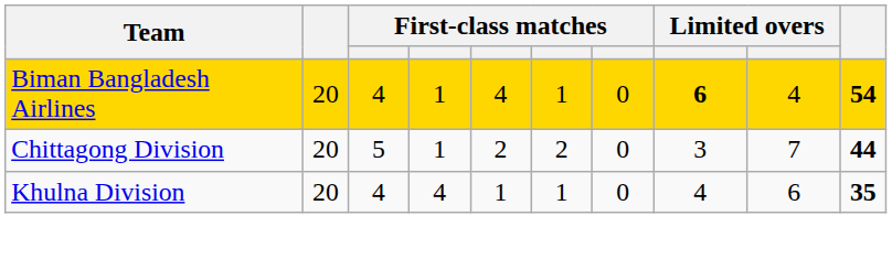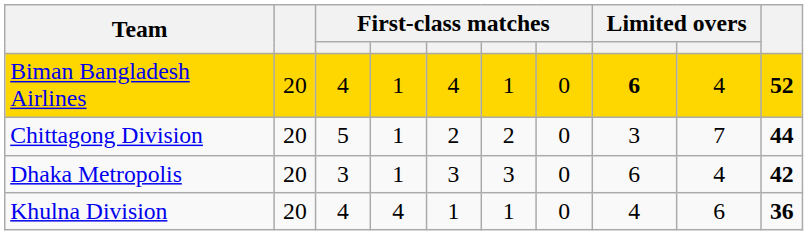 <table class="wikitable">
 <tr>
 <th width=175 rowspan="2">Team</th>
 <th valign="bottom" width=20 rowspan="2"></th>
 <th width=150 colspan="5">First-class matches</th>
 <th colspan="2" width=100>Limited overs</th>
 <th valign="bottom" width=20 rowspan="2"></th>
 </tr>
 <tr>
 <th width=30></th>
 <th width=30></th>
 <th width=30></th>
 <th width=30></th>
 <th width=30></th>
 <th width=50></th>
 <th width=50></th>
 </tr>
 <tr style="background:gold">
 <td><a href='#'>Biman Bangladesh Airlines</a></td>
 <td align=center>20</td>
 <td align=center>4</td>
 <td align=center>1</td>
 <td align=center>4</td>
 <td align=center>1</td>
 <td align=center>0</td>
 <td align=center><strong>6</strong></td>
 <td align=center>4</td>
-<td align=center><strong>54</strong></td>
+<td align=center><strong>52</strong></td>
 </tr>
 <tr>
 <td><a href='#'>Chittagong Division</a></td>
 <td align=center>20</td>
 <td align=center>5</td>
 <td align=center>1</td>
 <td align=center>2</td>
 <td align=center>2</td>
 <td align=center>0</td>
 <td align=center>3</td>
 <td align=center>7</td>
 <td align=center><strong>44</strong></td>
 </tr>
 <tr>
+<td><a href='#'>Dhaka Metropolis</a></td>
+<td align=center>20</td>
+<td align=center>3</td>
+<td align=center>1</td>
+<td align=center>3</td>
+<td align=center>3</td>
+<td align=center>0</td>
+<td align=center>6</td>
+<td align=center>4</td>
+<td align=center><strong>42</strong></td>
+</tr>
+<tr>
 <td><a href='#'>Khulna Division</a></td>
 <td align=center>20</td>
 <td align=center>4</td>
 <td align=center>4</td>
 <td align=center>1</td>
 <td align=center>1</td>
 <td align=center>0</td>
 <td align=center>4</td>
 <td align=center>6</td>
-<td align=center><strong>35</strong></td>
+<td align=center><strong>36</strong></td>
 </tr>
 </table>
